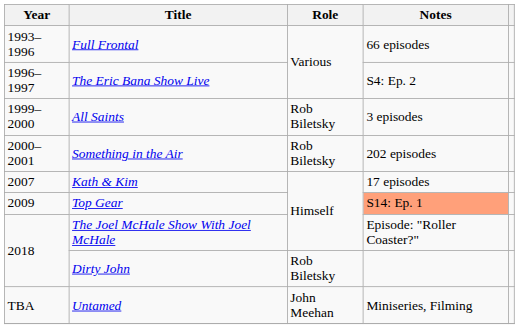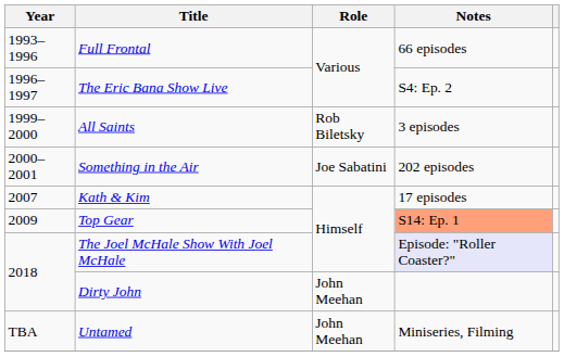 <table class="wikitable sortable">
 <tr>
 <th>Year</th>
 <th>Title</th>
 <th>Role</th>
 <th class="unsortable">Notes</th>
 <th></th>
 </tr>
 <tr>
 <td>1993–1996</td>
 <td><em><a href='#'>Full Frontal</a></em></td>
 <td rowspan="2">Various</td>
 <td>66 episodes</td>
 <td></td>
 </tr>
 <tr>
 <td>1996–1997</td>
 <td><em><a href='#'>The Eric Bana Show Live</a></em></td>
 <td>S4: Ep. 2</td>
 <td></td>
 </tr>
 <tr>
 <td>1999–2000</td>
 <td><em><a href='#'>All Saints</a></em></td>
 <td>Rob Biletsky</td>
 <td>3 episodes</td>
 <td></td>
 </tr>
 <tr>
 <td>2000–2001</td>
 <td><em><a href='#'>Something in the Air</a></em></td>
-<td>Rob Biletsky</td>
+<td>Joe Sabatini</td>
 <td>202 episodes</td>
 <td></td>
 </tr>
 <tr>
 <td>2007</td>
 <td><em><a href='#'>Kath & Kim</a></em></td>
 <td rowspan="3">Himself</td>
 <td>17 episodes</td>
 <td></td>
 </tr>
 <tr>
 <td>2009</td>
 <td><em><a href='#'>Top Gear</a></em></td>
 <td style="background: lightsalmon;">S14: Ep. 1</td>
 <td></td>
 </tr>
 <tr>
 <td rowspan="2">2018</td>
 <td><em><a href='#'>The Joel McHale Show With Joel McHale</a></em></td>
-<td>Episode: "Roller Coaster?"</td>
+<td style="background: lavender;">Episode: "Roller Coaster?"</td>
 <td></td>
 </tr>
 <tr>
 <td><em><a href='#'>Dirty John</a></em></td>
-<td>Rob Biletsky</td>
+<td>John Meehan</td>
 <td></td>
 <td></td>
 </tr>
 <tr>
 <td>TBA</td>
 <td><em><a href='#'>Untamed</a></em></td>
 <td>John Meehan</td>
 <td>Miniseries, Filming</td>
 <td></td>
 </tr>
 <tr>
 </tr>
 </table>
